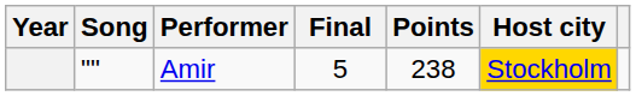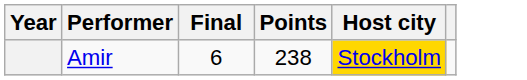 <table class="wikitable plainrowheaders" style="font-size: 95%">
 <tr>
 <th>Year</th>
-<th>Song</th>
 <th>Performer</th>
 <th style="width:45px;">Final</th>
 <th style="width:45px;">Points</th>
 <th>Host city</th>
 <th></th>
 </tr>
 <tr>
 <th scope="row"></th>
-<td>""</td>
 <td><a href='#'>Amir</a></td>
-<td style="text-align:center;">5</td>
+<td style="text-align:center;">6</td>
 <td style="text-align:center;">238</td>
 <td style="background: gold;"> <a href='#'>Stockholm</a></td>
 <td></td>
 </tr>
 </table>
